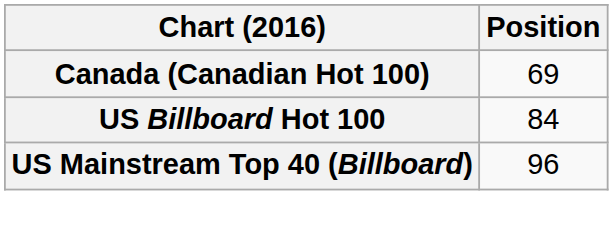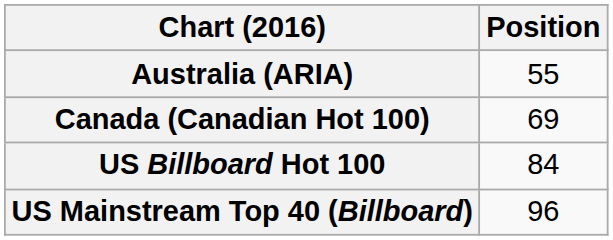 <table class="wikitable plainrowheaders sortable" style="text-align:center">
 <tr>
 <th scope="col">Chart (2016)</th>
 <th scope="col">Position</th>
+</tr>
+<tr>
+<th scope="row">Australia (ARIA)</th>
+<td>55</td>
 </tr>
 <tr>
 <th scope="row">Canada (Canadian Hot 100)</th>
 <td>69</td>
 </tr>
 <tr>
 <th scope="row">US <em>Billboard</em> Hot 100</th>
 <td>84</td>
 </tr>
 <tr>
 <th scope="row">US Mainstream Top 40 (<em>Billboard</em>)</th>
 <td>96</td>
 </tr>
 </table>
